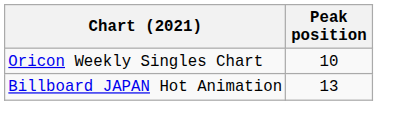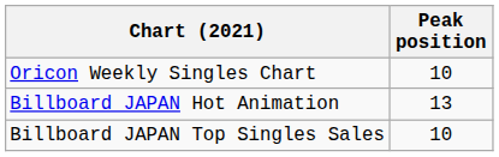 <table class="wikitable plainrowheaders" style="text-align:center;">
 <tr>
 <th>Chart (2021)</th>
 <th style="width:5em;">Peak position</th>
 </tr>
 <tr>
 <td style="text-align:left;"><a href='#'>Oricon</a> Weekly Singles Chart</td>
 <td>10</td>
 </tr>
 <tr>
 <td style="text-align:left;"><a href='#'>Billboard JAPAN</a> Hot Animation</td>
 <td>13</td>
 </tr>
+<tr>
+<td style="text-align:left;">Billboard JAPAN Top Singles Sales</td>
+<td>10</td>
+</tr>
 </table>
